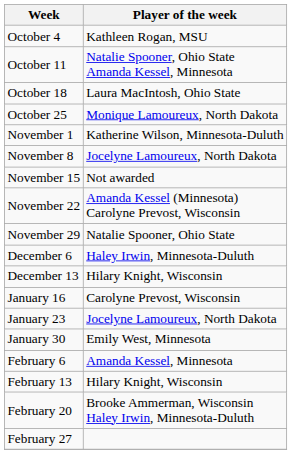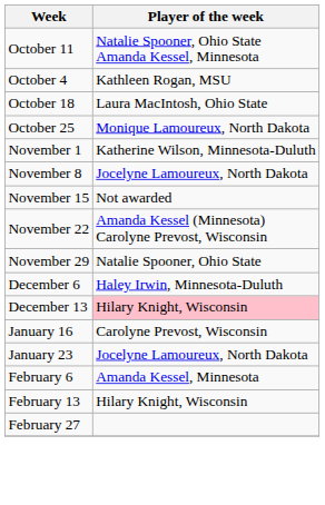 <table class="wikitable">
 <tr>
 <th>Week</th>
 <th>Player of the week</th>
 </tr>
 <tr>
+<td>October 11</td>
+<td><a href='#'>Natalie Spooner</a>, Ohio State<br><a href='#'>Amanda Kessel</a>, Minnesota</td>
+</tr>
+<tr>
 <td>October 4</td>
 <td>Kathleen Rogan, MSU</td>
-</tr>
-<tr>
-<td>October 11</td>
-<td><a href='#'>Natalie Spooner</a>, Ohio State<br><a href='#'>Amanda Kessel</a>, Minnesota</td>
 </tr>
 <tr>
 <td>October 18</td>
 <td>Laura MacIntosh, Ohio State</td>
 </tr>
 <tr>
 <td>October 25</td>
 <td><a href='#'>Monique Lamoureux</a>, North Dakota</td>
 </tr>
 <tr>
 <td>November 1</td>
 <td>Katherine Wilson, Minnesota-Duluth</td>
 </tr>
 <tr>
 <td>November 8</td>
 <td><a href='#'>Jocelyne Lamoureux</a>, North Dakota</td>
 </tr>
 <tr>
 <td>November 15</td>
 <td>Not awarded</td>
 </tr>
 <tr>
 <td>November 22</td>
 <td><a href='#'>Amanda Kessel</a> (Minnesota)<br>Carolyne Prevost, Wisconsin</td>
 </tr>
 <tr>
 <td>November 29</td>
 <td>Natalie Spooner, Ohio State</td>
 </tr>
 <tr>
 <td>December 6</td>
 <td><a href='#'>Haley Irwin</a>, Minnesota-Duluth</td>
 </tr>
 <tr>
 <td>December 13</td>
-<td>Hilary Knight, Wisconsin</td>
+<td style="background: pink;">Hilary Knight, Wisconsin</td>
 </tr>
 <tr>
 <td>January 16</td>
 <td>Carolyne Prevost, Wisconsin</td>
 </tr>
 <tr>
 <td>January 23</td>
 <td><a href='#'>Jocelyne Lamoureux</a>, North Dakota</td>
 </tr>
 <tr>
-<td>January 30</td>
-<td>Emily West, Minnesota</td>
-</tr>
-<tr>
 <td>February 6</td>
 <td><a href='#'>Amanda Kessel</a>, Minnesota</td>
 </tr>
 <tr>
 <td>February 13</td>
 <td>Hilary Knight, Wisconsin</td>
 </tr>
 <tr>
-<td>February 20</td>
-<td>Brooke Ammerman, Wisconsin<br><a href='#'>Haley Irwin</a>, Minnesota-Duluth</td>
-</tr>
-<tr>
 <td>February 27</td>
 <td></td>
 </tr>
 <tr>
 </tr>
 </table>
